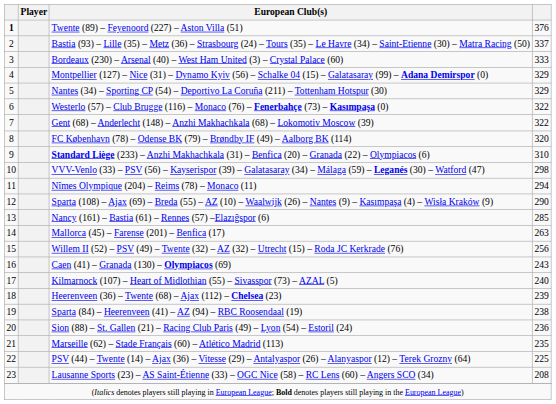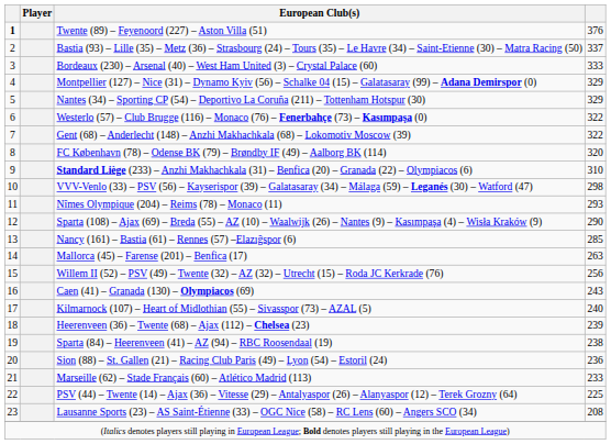 <table class="wikitable plainrowheaders sortable" style="text-align:center;font-size:95%">
 <tr>
 <th scope="col"></th>
 <th scope="col">Player</th>
 <th scope="col" class="unsortable">European Club(s)</th>
 <th scope="col"></th>
 </tr>
 <tr>
 <td><strong>1</strong></td>
 <th scope="row" style="text-align:left;"><em></em></th>
 <td style="text-align:left;"><a href='#'>Twente</a> (89) – <a href='#'>Feyenoord</a> (227) – <a href='#'>Aston Villa</a> (51)</td>
 <td>376</td>
 </tr>
 <tr>
 <td>2</td>
 <th scope="row" style="text-align:left;"></th>
 <td style="text-align:left;"><a href='#'>Bastia</a> (93) – <a href='#'>Lille</a> (35) – <a href='#'>Metz</a> (36) – <a href='#'>Strasbourg</a> (24) – <a href='#'>Tours</a> (35) – <a href='#'>Le Havre</a> (34) – <a href='#'>Saint-Etienne</a> (30) – <a href='#'>Matra Racing</a> (50)</td>
 <td>337</td>
 </tr>
 <tr>
 <td>3</td>
 <th scope="row" style="text-align:left;"></th>
 <td style="text-align:left;"><a href='#'>Bordeaux</a> (230) – <a href='#'>Arsenal</a> (40) – <a href='#'>West Ham United</a> (3) – <a href='#'>Crystal Palace</a> (60)</td>
 <td>333</td>
 </tr>
 <tr>
 <td>4</td>
 <th scope="row" style="text-align:left;"><strong></strong></th>
 <td style="text-align:left;"><a href='#'>Montpellier</a> (127) – <a href='#'>Nice</a> (31) – <a href='#'>Dynamo Kyiv</a> (56) – <a href='#'>Schalke 04</a> (15) – <a href='#'>Galatasaray</a> (99) – <strong><a href='#'>Adana Demirspor</a></strong> (0)</td>
 <td>329</td>
 </tr>
 <tr>
 <td>5</td>
 <th scope="row" style="text-align:left;"></th>
 <td style="text-align:left;"><a href='#'>Nantes</a> (34) – <a href='#'>Sporting CP</a> (54) – <a href='#'>Deportivo La Coruña</a> (211) – <a href='#'>Tottenham Hotspur</a> (30)</td>
 <td>329</td>
 </tr>
 <tr>
 <td>6</td>
 <th scope="row" style="text-align:left;"><strong></strong></th>
 <td style="text-align:left;"><a href='#'>Westerlo</a> (57) – <a href='#'>Club Brugge</a> (116) – <a href='#'>Monaco</a> (76) – <strong><a href='#'>Fenerbahçe</a></strong> (73) – <strong><a href='#'>Kasımpaşa</a></strong> (0)</td>
 <td>322</td>
 </tr>
 <tr>
 <td>7</td>
 <th scope="row" style="text-align:left;"></th>
 <td style="text-align:left;"><a href='#'>Gent</a> (68) – <a href='#'>Anderlecht</a> (148) – <a href='#'>Anzhi Makhachkala</a> (68) – <a href='#'>Lokomotiv Moscow</a> (39)</td>
 <td>322</td>
 </tr>
 <tr>
 <td>8</td>
 <th scope="row" style="text-align:left;"></th>
 <td style="text-align:left;"><a href='#'>FC København</a> (78) – <a href='#'>Odense BK</a> (79) – <a href='#'>Brøndby IF</a> (49) – <a href='#'>Aalborg BK</a> (114)</td>
 <td>320</td>
 </tr>
 <tr>
 <td>9</td>
 <th scope="row" style="text-align:left;"><strong></strong></th>
 <td style="text-align:left;"><strong><a href='#'>Standard Liège</a></strong> (233) – <a href='#'>Anzhi Makhachkala</a> (31) – <a href='#'>Benfica</a> (20) – <a href='#'>Granada</a> (22) – <a href='#'>Olympiacos</a> (6)</td>
 <td>310</td>
 </tr>
 <tr>
 <td>10</td>
 <th scope="row" style="text-align:left;"><em></em></th>
 <td style="text-align:left;"><a href='#'>VVV-Venlo</a> (33) – <a href='#'>PSV</a> (56) – <a href='#'>Kayserispor</a> (39) – <a href='#'>Galatasaray</a> (34) – <a href='#'>Málaga</a> (59) – <strong><a href='#'>Leganés</a></strong> (30) – <a href='#'>Watford</a> (47)</td>
 <td>298</td>
 </tr>
 <tr>
 <td>11</td>
 <th scope="row" style="text-align:left;"></th>
 <td style="text-align:left;"><a href='#'>Nîmes Olympique</a> (204) – <a href='#'>Reims</a> (78) – <a href='#'>Monaco</a> (11)</td>
-<td>294</td>
+<td>293</td>
 </tr>
 <tr>
 <td>12</td>
 <th scope="row" style="text-align:left;"></th>
 <td style="text-align:left;"><a href='#'>Sparta</a> (108) – <a href='#'>Ajax</a> (69) – <a href='#'>Breda</a> (55) – <a href='#'>AZ</a> (10) – <a href='#'>Waalwijk</a> (26) – <a href='#'>Nantes</a> (9) – <a href='#'>Kasımpaşa</a> (4) – <a href='#'>Wisła Kraków</a> (9)</td>
 <td>290</td>
 </tr>
 <tr>
 <td>13</td>
 <th scope="row" style="text-align:left;"></th>
 <td style="text-align:left;"><a href='#'>Nancy</a> (161) – <a href='#'>Bastia</a> (61) – <a href='#'>Rennes</a> (57) –<a href='#'>Elazığspor</a> (6)</td>
 <td>285</td>
 </tr>
 <tr>
 <td>14</td>
 <th scope="row" style="text-align:left;"></th>
 <td style="text-align:left;"><a href='#'>Mallorca</a> (45) – <a href='#'>Farense</a> (201) – <a href='#'>Benfica</a> (17)</td>
 <td>263</td>
 </tr>
 <tr>
 <td>15</td>
 <th scope="row" style="text-align:left;"></th>
 <td style="text-align:left;"><a href='#'>Willem II</a> (52) – <a href='#'>PSV</a> (49) – <a href='#'>Twente</a> (32) – <a href='#'>AZ</a> (32) – <a href='#'>Utrecht</a> (15) – <a href='#'>Roda JC Kerkrade</a> (76)</td>
 <td>256</td>
 </tr>
 <tr>
 <td>16</td>
 <th scope="row" style="text-align:left;"><strong></strong></th>
 <td style="text-align:left;"><a href='#'>Caen</a> (41) – <a href='#'>Granada</a> (130) – <strong><a href='#'>Olympiacos</a></strong> (69)</td>
 <td>243</td>
 </tr>
 <tr>
 <td>17</td>
 <th scope="row" style="text-align:left;"></th>
 <td style="text-align:left;"><a href='#'>Kilmarnock</a> (107) – <a href='#'>Heart of Midlothian</a> (55) – <a href='#'>Sivasspor</a> (73) – <a href='#'>AZAL</a> (5)</td>
 <td>240</td>
 </tr>
 <tr>
 <td>18</td>
 <th scope="row" style="text-align:left;"><strong></strong></th>
 <td style="text-align:left;"><a href='#'>Heerenveen</a> (36) – <a href='#'>Twente</a> (68) – <a href='#'>Ajax</a> (112) – <strong><a href='#'>Chelsea</a></strong> (23)</td>
 <td>239</td>
 </tr>
 <tr>
 <td>19</td>
 <th scope="row" style="text-align:left;"></th>
 <td style="text-align:left;"><a href='#'>Sparta</a> (84) – <a href='#'>Heerenveen</a> (41) – <a href='#'>AZ</a> (94) – <a href='#'>RBC Roosendaal</a> (19)</td>
 <td>238</td>
 </tr>
 <tr>
 <td>20</td>
 <th scope="row" style="text-align:left;"></th>
 <td style="text-align:left;"><a href='#'>Sion</a> (88) – <a href='#'>St. Gallen</a> (21) – <a href='#'>Racing Club Paris</a> (49) – <a href='#'>Lyon</a> (54) – <a href='#'>Estoril</a> (24)</td>
 <td>236</td>
 </tr>
 <tr>
 <td>21</td>
 <th scope="row" style="text-align:left;"></th>
 <td style="text-align:left;"><a href='#'>Marseille</a> (62) – <a href='#'>Stade Français</a> (60) – <a href='#'>Atlético Madrid</a> (113)</td>
-<td>235</td>
+<td>233</td>
 </tr>
 <tr>
 <td>22</td>
 <th scope="row" style="text-align:left;"></th>
 <td style="text-align:left;"><a href='#'>PSV</a> (44) – <a href='#'>Twente</a> (14) – <a href='#'>Ajax</a> (36) – <a href='#'>Vitesse</a> (29) – <a href='#'>Antalyaspor</a> (26) – <a href='#'>Alanyaspor</a> (12) – <a href='#'>Terek Grozny</a> (64)</td>
 <td>225</td>
 </tr>
 <tr>
 <td>23</td>
 <th scope="row" style="text-align:left;"></th>
 <td style="text-align:left;"><a href='#'>Lausanne Sports</a> (23) – <a href='#'>AS Saint-Étienne</a> (33) – <a href='#'>OGC Nice</a> (58) – <a href='#'>RC Lens</a> (60) – <a href='#'>Angers SCO</a> (34)</td>
 <td>208</td>
 </tr>
 <tr>
 </tr>
 <tr class="sortbottom">
 <td colspan="4"><small>(<em>Italics</em> denotes players still playing in <a href='#'>European League</a>; <strong>Bold</strong> denotes players still playing in the <a href='#'>European League</a>)</small></td>
 </tr>
 </table>
